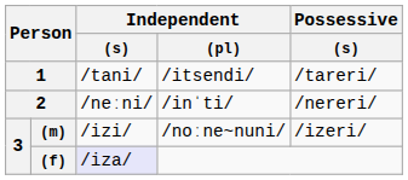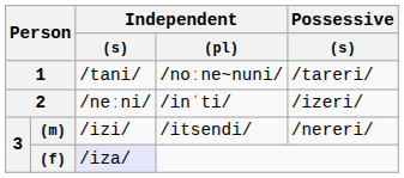 <table class="wikitable">
 <tr>
 <th rowspan="2" colspan="2">Person</th>
 <th colspan="2">Independent</th>
 <th>Possessive</th>
 </tr>
 <tr>
 <th><small>(s)</small></th>
 <th><small>(pl)</small></th>
 <th><small>(s)</small></th>
 </tr>
 <tr>
 <th colspan="2">1</th>
 <td>/tani/</td>
-<td>/itsendi/</td>
+<td>/noːne~nuni/</td>
 <td>/tareri/</td>
 </tr>
 <tr>
 <th colspan="2">2</th>
 <td>/neːni/</td>
 <td>/inˈti/</td>
-<td>/nereri/</td>
+<td>/izeri/</td>
 </tr>
 <tr>
 <th rowspan="2">3</th>
 <th><small>(m)</small></th>
 <td>/izi/</td>
-<td>/noːne~nuni/</td>
-<td>/izeri/</td>
+<td>/itsendi/</td>
+<td>/nereri/</td>
 </tr>
 <tr>
 <th><small>(f)</small></th>
 <td style="background: lavender;">/iza/</td>
 </tr>
 </table>
